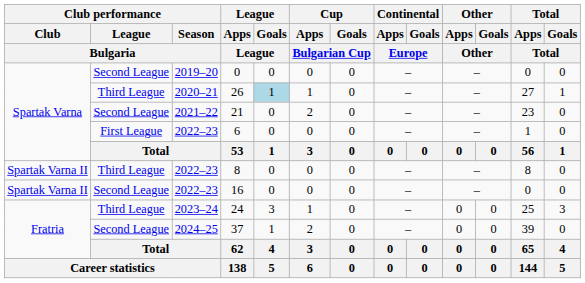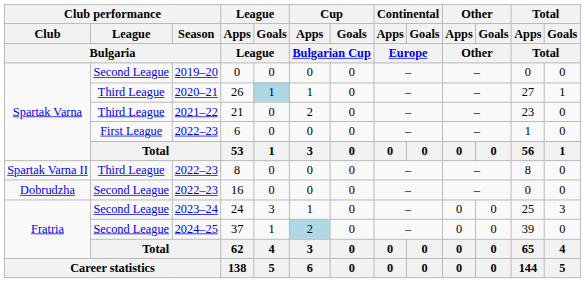 <table class="wikitable" style="text-align: center">
 <tr>
 <th colspan="3">Club performance</th>
 <th colspan="2">League</th>
 <th colspan="2">Cup</th>
 <th colspan="2">Continental</th>
 <th colspan="2">Other</th>
 <th colspan="3">Total</th>
 </tr>
 <tr>
 <th>Club</th>
 <th>League</th>
 <th>Season</th>
 <th>Apps</th>
 <th>Goals</th>
 <th>Apps</th>
 <th>Goals</th>
 <th>Apps</th>
 <th>Goals</th>
 <th>Apps</th>
 <th>Goals</th>
 <th>Apps</th>
 <th>Goals</th>
 </tr>
 <tr>
 <th colspan="3">Bulgaria</th>
 <th colspan="2">League</th>
 <th colspan="2"><a href='#'>Bulgarian Cup</a></th>
 <th colspan="2"><a href='#'>Europe</a></th>
 <th colspan="2">Other</th>
 <th colspan="2">Total</th>
 </tr>
 <tr>
 <td rowspan="5" valign="center"><a href='#'>Spartak Varna</a></td>
 <td rowspan="1"><a href='#'>Second League</a></td>
 <td><a href='#'>2019–20</a></td>
 <td>0</td>
 <td>0</td>
 <td>0</td>
 <td>0</td>
 <td colspan="2">–</td>
 <td colspan="2">–</td>
 <td>0</td>
 <td>0</td>
 </tr>
 <tr>
 <td rowspan="1"><a href='#'>Third League</a></td>
 <td><a href='#'>2020–21</a></td>
 <td>26</td>
 <td style="background: lightblue;">1</td>
 <td>1</td>
 <td>0</td>
 <td colspan="2">–</td>
 <td colspan="2">–</td>
 <td>27</td>
 <td>1</td>
 </tr>
 <tr>
-<td rowspan="1"><a href='#'>Second League</a></td>
+<td rowspan="1"><a href='#'>Third League</a></td>
 <td><a href='#'>2021–22</a></td>
 <td>21</td>
 <td>0</td>
 <td>2</td>
 <td>0</td>
 <td colspan="2">–</td>
 <td colspan="2">–</td>
 <td>23</td>
 <td>0</td>
 </tr>
 <tr>
 <td rowspan="1"><a href='#'>First League</a></td>
 <td><a href='#'>2022–23</a></td>
 <td>6</td>
 <td>0</td>
 <td>0</td>
 <td>0</td>
 <td colspan="2">–</td>
 <td colspan="2">–</td>
 <td>1</td>
 <td>0</td>
 </tr>
 <tr>
 <th colspan=2>Total</th>
 <th>53</th>
 <th>1</th>
 <th>3</th>
 <th>0</th>
 <th>0</th>
 <th>0</th>
 <th>0</th>
 <th>0</th>
 <th>56</th>
 <th>1</th>
 </tr>
 <tr>
 <td rowspan="1" valign="center"><a href='#'>Spartak Varna II</a></td>
 <td rowspan="1"><a href='#'>Third League</a></td>
 <td><a href='#'>2022–23</a></td>
 <td>8</td>
 <td>0</td>
 <td>0</td>
 <td>0</td>
 <td colspan="2">–</td>
 <td colspan="2">–</td>
 <td>8</td>
 <td>0</td>
 </tr>
 <tr>
-<td rowspan="1" valign="center"><a href='#'>Spartak Varna II</a></td>
+<td rowspan="1" valign="center"><a href='#'>Dobrudzha</a></td>
 <td rowspan="1"><a href='#'>Second League</a></td>
 <td><a href='#'>2022–23</a></td>
 <td>16</td>
 <td>0</td>
 <td>0</td>
 <td>0</td>
 <td colspan="2">–</td>
 <td colspan="2">–</td>
 <td>0</td>
 <td>0</td>
 </tr>
 <tr>
 <td rowspan="3" valign="center"><a href='#'>Fratria</a></td>
-<td rowspan="1"><a href='#'>Third League</a></td>
+<td rowspan="1"><a href='#'>Second League</a></td>
 <td><a href='#'>2023–24</a></td>
 <td>24</td>
 <td>3</td>
 <td>1</td>
 <td>0</td>
 <td colspan="2">–</td>
 <td>0</td>
 <td>0</td>
 <td>25</td>
 <td>3</td>
 </tr>
 <tr>
 <td rowspan="1"><a href='#'>Second League</a></td>
 <td><a href='#'>2024–25</a></td>
 <td>37</td>
 <td>1</td>
-<td>2</td>
+<td style="background: lightblue;">2</td>
 <td>0</td>
 <td colspan="2">–</td>
 <td>0</td>
 <td>0</td>
 <td>39</td>
 <td>0</td>
 </tr>
 <tr>
 <th colspan=2>Total</th>
 <th>62</th>
 <th>4</th>
 <th>3</th>
 <th>0</th>
 <th>0</th>
 <th>0</th>
 <th>0</th>
 <th>0</th>
 <th>65</th>
 <th>4</th>
 </tr>
 <tr>
 <th colspan="3">Career statistics</th>
 <th>138</th>
 <th>5</th>
 <th>6</th>
 <th>0</th>
 <th>0</th>
 <th>0</th>
 <th>0</th>
 <th>0</th>
 <th>144</th>
 <th>5</th>
 </tr>
 </table>
